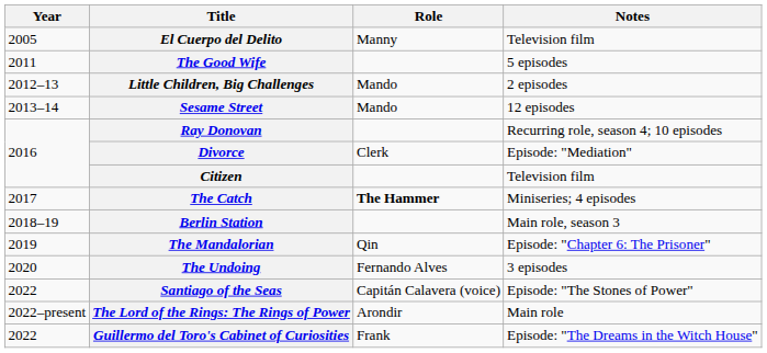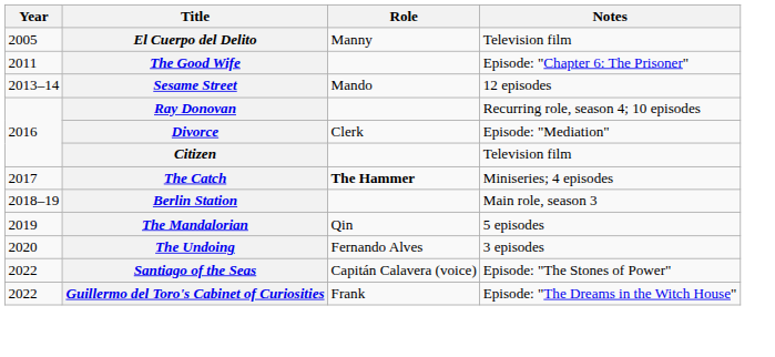 <table class="wikitable plainrowheaders sortable">
 <tr>
 <th scope="col">Year</th>
 <th scope="col">Title</th>
 <th scope="col">Role</th>
 <th scope="col" class="unsortable">Notes</th>
 </tr>
 <tr>
 <td>2005</td>
 <th scope="row"><em>El Cuerpo del Delito</em></th>
 <td>Manny</td>
 <td>Television film</td>
 </tr>
 <tr>
 <td>2011</td>
 <th scope="row"><em><a href='#'>The Good Wife</a></em></th>
 <td></td>
-<td>5 episodes</td>
-</tr>
-<tr>
-<td>2012–13</td>
-<th scope="row"><em>Little Children, Big Challenges</em></th>
-<td>Mando</td>
-<td>2 episodes</td>
+<td>Episode: "<a href='#'>Chapter 6: The Prisoner</a>"</td>
 </tr>
 <tr>
 <td>2013–14</td>
 <th scope="row"><em><a href='#'>Sesame Street</a></em></th>
 <td>Mando</td>
 <td>12 episodes</td>
 </tr>
 <tr>
 <td rowspan=3>2016</td>
 <th scope="row"><em><a href='#'>Ray Donovan</a></em></th>
 <td></td>
 <td>Recurring role, season 4; 10 episodes</td>
 </tr>
 <tr>
 <th scope="row"><em><a href='#'>Divorce</a></em></th>
 <td>Clerk</td>
 <td>Episode: "Mediation"</td>
 </tr>
 <tr>
 <th scope="row"><em>Citizen</em></th>
 <td></td>
 <td>Television film</td>
 </tr>
 <tr>
 <td>2017</td>
 <th scope="row"><em><a href='#'>The Catch</a></em></th>
 <td><strong>The Hammer</strong></td>
 <td>Miniseries; 4 episodes</td>
 </tr>
 <tr>
 <td>2018–19</td>
 <th scope="row"><em><a href='#'>Berlin Station</a></em></th>
 <td></td>
 <td>Main role, season 3</td>
 </tr>
 <tr>
 <td>2019</td>
 <th scope="row"><em><a href='#'>The Mandalorian</a></em></th>
 <td>Qin</td>
-<td>Episode: "<a href='#'>Chapter 6: The Prisoner</a>"</td>
+<td>5 episodes</td>
 </tr>
 <tr>
 <td>2020</td>
 <th scope="row"><em><a href='#'>The Undoing</a></em></th>
 <td>Fernando Alves</td>
 <td>3 episodes</td>
 </tr>
 <tr>
 <td>2022</td>
 <th scope="row"><em><a href='#'>Santiago of the Seas</a></em></th>
 <td>Capitán Calavera (voice)</td>
 <td>Episode: "The Stones of Power"</td>
 </tr>
 <tr>
-<td>2022–present</td>
-<th scope="row"><em><a href='#'>The Lord of the Rings: The Rings of Power</a></em></th>
-<td>Arondir</td>
-<td>Main role</td>
-</tr>
-<tr>
 <td>2022</td>
 <th scope="row"><em><a href='#'>Guillermo del Toro's Cabinet of Curiosities</a></em></th>
 <td>Frank</td>
 <td>Episode: "<a href='#'>The Dreams in the Witch House</a>"</td>
 </tr>
 </table>
